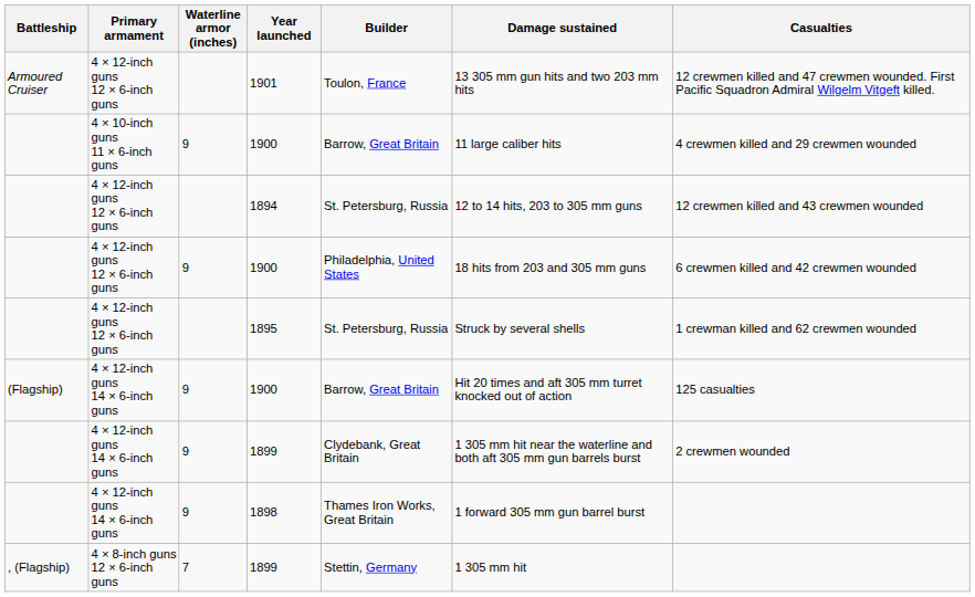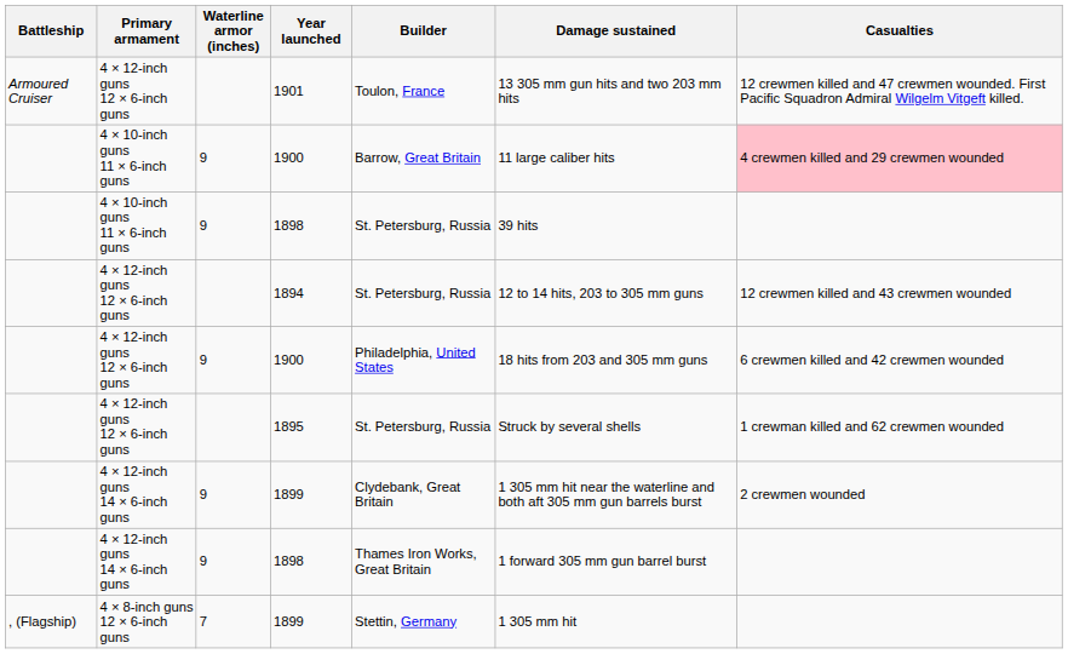 <table class="wikitable">
 <tr>
 <th scope=col>Battleship</th>
 <th scope=col style="width:110px;">Primary armament</th>
 <th scope=col style="width:80px;">Waterline armor (inches)</th>
 <th scope=col>Year launched</th>
 <th scope=col>Builder</th>
 <th scope=col>Damage sustained</th>
 <th scope=col>Casualties</th>
 </tr>
 <tr>
 <td> <em>Armoured Cruiser</em></td>
 <td>4 × 12-inch guns<br> 12 × 6-inch guns</td>
 <td></td>
 <td>1901</td>
 <td>Toulon, <a href='#'>France</a></td>
 <td>13 305 mm gun hits and two 203 mm hits</td>
 <td>12 crewmen killed and 47 crewmen wounded. First Pacific Squadron Admiral <a href='#'>Wilgelm Vitgeft</a> killed.</td>
 </tr>
 <tr>
 <td></td>
 <td>4 × 10-inch guns<br> 11 × 6-inch guns</td>
 <td>9</td>
 <td>1900</td>
 <td>Barrow, <a href='#'>Great Britain</a></td>
 <td>11 large caliber hits</td>
-<td>4 crewmen killed and 29 crewmen wounded</td>
+<td style="background: pink;">4 crewmen killed and 29 crewmen wounded</td>
+</tr>
+<tr>
+<td></td>
+<td>4 × 10-inch guns<br> 11 × 6-inch guns</td>
+<td>9</td>
+<td>1898</td>
+<td>St. Petersburg, Russia</td>
+<td>39 hits</td>
+<td 13 crewmen killed/69 crewmen wounded></td>
 </tr>
 <tr>
 <td></td>
 <td>4 × 12-inch guns<br> 12 × 6-inch guns</td>
 <td></td>
 <td>1894</td>
 <td>St. Petersburg, Russia</td>
 <td>12 to 14 hits, 203 to 305 mm guns</td>
 <td>12 crewmen killed and 43 crewmen wounded</td>
 </tr>
 <tr>
 <td></td>
 <td>4 × 12-inch guns<br> 12 × 6-inch guns</td>
 <td>9</td>
 <td>1900</td>
 <td>Philadelphia, <a href='#'>United States</a></td>
 <td>18 hits from 203 and 305 mm guns</td>
 <td>6 crewmen killed and 42 crewmen wounded</td>
 </tr>
 <tr>
 <td></td>
 <td>4 × 12-inch guns<br> 12 × 6-inch guns</td>
 <td></td>
 <td>1895</td>
 <td>St. Petersburg, Russia</td>
 <td>Struck by several shells</td>
 <td>1 crewman killed and 62 crewmen wounded</td>
 </tr>
 <tr>
-<td> (Flagship)</td>
-<td>4 × 12-inch guns<br> 14 × 6-inch guns</td>
-<td>9</td>
-<td>1900</td>
-<td>Barrow, <a href='#'>Great Britain</a></td>
-<td>Hit 20 times and aft 305 mm turret knocked out of action</td>
-<td>125 casualties</td>
-</tr>
-<tr>
 <td></td>
 <td>4 × 12-inch guns<br> 14 × 6-inch guns</td>
 <td>9</td>
 <td>1899</td>
 <td>Clydebank, Great Britain</td>
 <td>1 305 mm hit near the waterline and both aft 305 mm gun barrels burst</td>
 <td>2 crewmen wounded</td>
 </tr>
 <tr>
 <td></td>
 <td>4 × 12-inch guns<br> 14 × 6-inch guns</td>
 <td>9</td>
 <td>1898</td>
 <td>Thames Iron Works, Great Britain</td>
 <td>1 forward 305 mm gun barrel burst</td>
 <td></td>
 </tr>
 <tr>
 <td>, (Flagship)</td>
 <td>4 × 8-inch guns<br> 12 × 6-inch guns</td>
 <td>7</td>
 <td>1899</td>
 <td>Stettin, <a href='#'>Germany</a></td>
 <td>1 305 mm hit</td>
 <td></td>
 </tr>
 </table>
